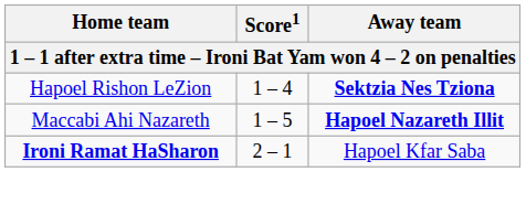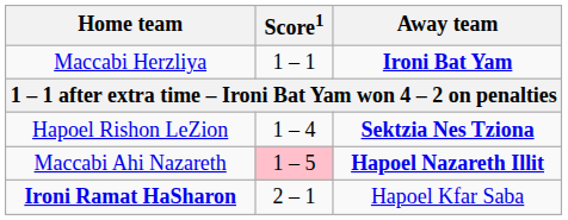 <table class="wikitable" style="text-align: center">
 <tr>
 <th>Home team</th>
 <th>Score<sup>1</sup></th>
 <th>Away team</th>
+</tr>
+<tr>
+<td><a href='#'>Maccabi Herzliya</a></td>
+<td>1 – 1</td>
+<td><strong><a href='#'>Ironi Bat Yam</a></strong></td>
 </tr>
 <tr>
 <th colspan="3">1 – 1 after extra time – Ironi Bat Yam won 4 – 2 on penalties</th>
 </tr>
 <tr>
 <td><a href='#'>Hapoel Rishon LeZion</a></td>
 <td>1 – 4</td>
 <td><strong><a href='#'>Sektzia Nes Tziona</a></strong></td>
 </tr>
 <tr>
 <td><a href='#'>Maccabi Ahi Nazareth</a></td>
-<td>1 – 5</td>
+<td style="background: pink;">1 – 5</td>
 <td><strong><a href='#'>Hapoel Nazareth Illit</a></strong></td>
 </tr>
 <tr>
 <td><strong><a href='#'>Ironi Ramat HaSharon</a></strong></td>
 <td>2 – 1</td>
 <td><a href='#'>Hapoel Kfar Saba</a></td>
 </tr>
 </table>
